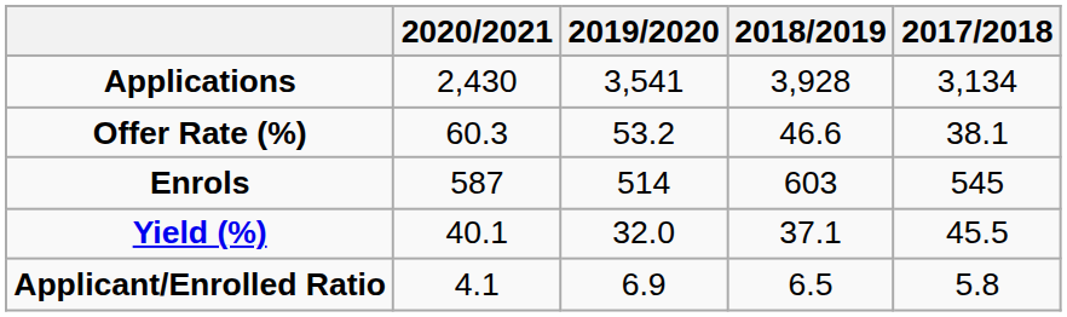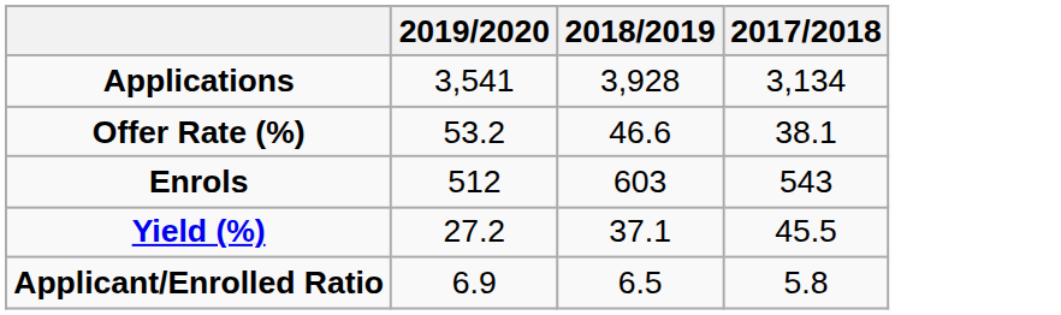 <table class="wikitable floatright" style="font-size:85%; text-align:center;">
 <tr>
 <th></th>
-<th>2020/2021</th>
 <th>2019/2020</th>
 <th>2018/2019</th>
 <th>2017/2018</th>
 </tr>
 <tr>
 <td><strong>Applications</strong></td>
-<td>2,430</td>
 <td>3,541</td>
 <td>3,928</td>
 <td>3,134</td>
 </tr>
 <tr>
 <td><strong>Offer Rate (%)</strong></td>
-<td>60.3</td>
 <td>53.2</td>
 <td>46.6</td>
 <td>38.1</td>
 </tr>
 <tr>
 <td><strong>Enrols</strong></td>
-<td>587</td>
-<td>514</td>
+<td>512</td>
 <td>603</td>
-<td>545</td>
+<td>543</td>
 </tr>
 <tr>
 <td><a href='#'><strong>Yield (%)</strong></a></td>
-<td>40.1</td>
-<td>32.0</td>
+<td>27.2</td>
 <td>37.1</td>
 <td>45.5</td>
 </tr>
 <tr>
 <td><strong>Applicant/Enrolled Ratio</strong></td>
-<td>4.1</td>
 <td>6.9</td>
 <td>6.5</td>
 <td>5.8</td>
 </tr>
 </table>
